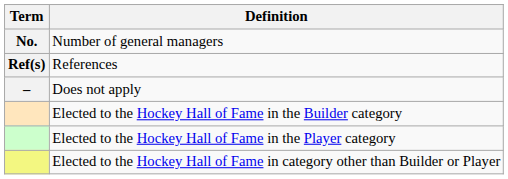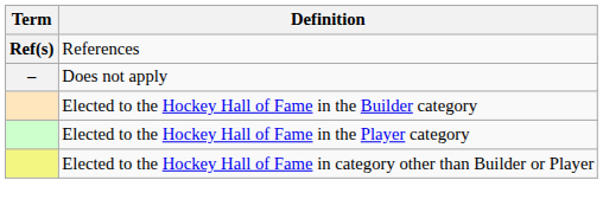 <table class="wikitable" style="font-size:90%;">
 <tr>
 <th scope="col">Term</th>
 <th scope="col">Definition</th>
-</tr>
-<tr>
-<th scope="row">No.</th>
-<td>Number of general managers</td>
 </tr>
 <tr>
 <th scope="row">Ref(s)</th>
 <td>References</td>
 </tr>
 <tr>
 <th scope="row">–</th>
 <td>Does not apply</td>
 </tr>
 <tr>
 <th scope="row" style="background: #FFE6BD"></th>
 <td>Elected to the <a href='#'>Hockey Hall of Fame</a> in the <a href='#'>Builder</a> category</td>
 </tr>
 <tr>
 <th scope="row" style="background: #CCFFCC"></th>
 <td>Elected to the <a href='#'>Hockey Hall of Fame</a> in the <a href='#'>Player</a> category</td>
 </tr>
 <tr>
 <th scope="row" style="background: #F3F781"></th>
 <td>Elected to the <a href='#'>Hockey Hall of Fame</a> in category other than Builder or Player</td>
 </tr>
 </table>
